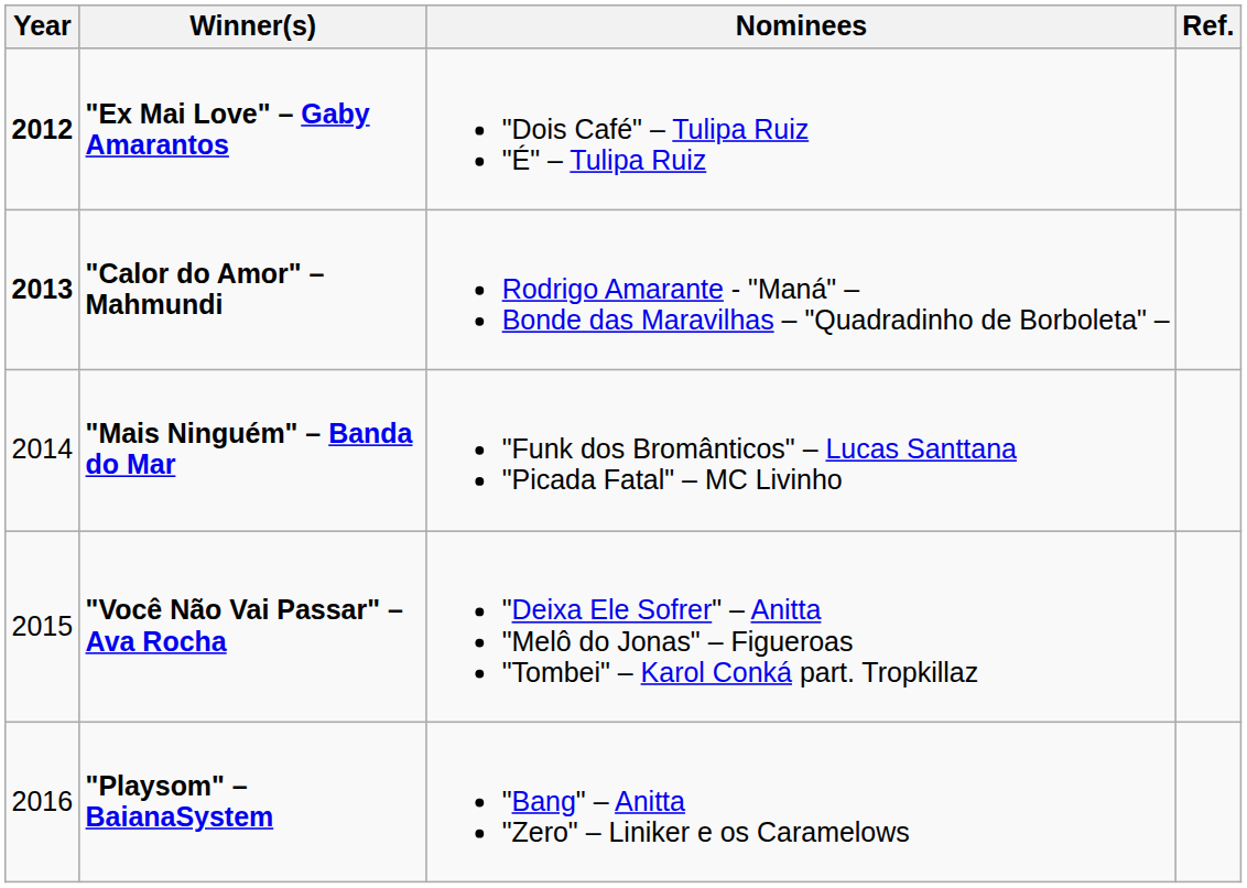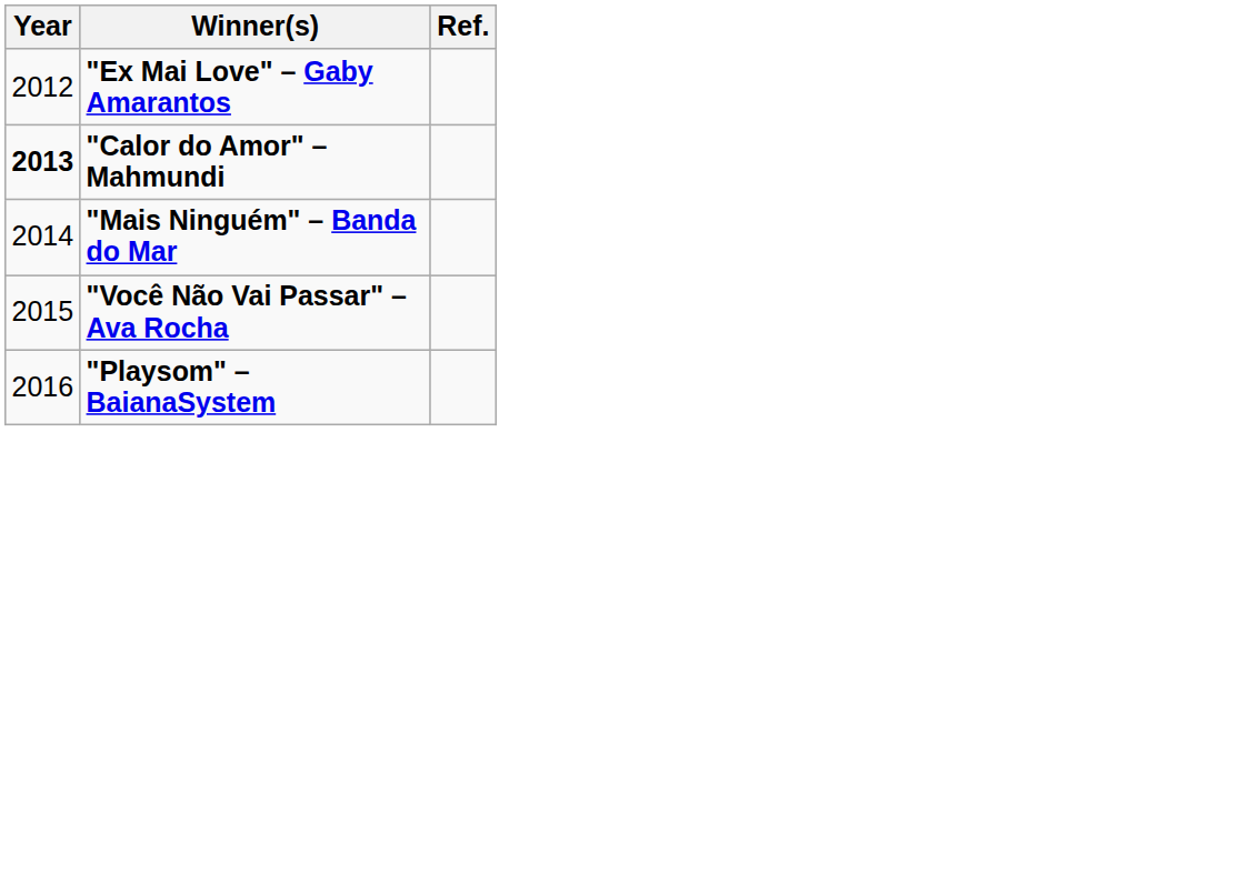 <table class="wikitable sortable">
 <tr>
 <th style="width:5px;">Year</th>
 <th style="width:195px;"><strong>Winner(s)</strong></th>
-<th class="unsortable"><strong>Nominees</strong></th>
 <th class="unsortable">Ref.</th>
 </tr>
 <tr>
-<td align="center"><strong>2012</strong></td>
+<td align="center">2012</td>
 <td><strong>"Ex Mai Love" – <a href='#'>Gaby Amarantos</a></strong></td>
-<td><br><ul><li>"Dois Café" – <a href='#'>Tulipa Ruiz</a></li><li>"É" – <a href='#'>Tulipa Ruiz</a></li></ul></td>
 <td></td>
 </tr>
 <tr>
 <td align="center"><strong>2013</strong></td>
 <td><strong>"Calor do Amor" – Mahmundi</strong></td>
-<td><br><ul><li><a href='#'>Rodrigo Amarante</a> - "Maná" –</li><li><a href='#'>Bonde das Maravilhas</a> – "Quadradinho de Borboleta" –</li></ul></td>
 <td></td>
 </tr>
 <tr>
 <td align="center">2014</td>
 <td><strong>"Mais Ninguém" – <a href='#'>Banda do Mar</a></strong></td>
-<td><br><ul><li>"Funk dos Bromânticos" – <a href='#'>Lucas Santtana</a></li><li>"Picada Fatal" – MC Livinho</li></ul></td>
 <td></td>
 </tr>
 <tr>
 <td align="center">2015</td>
 <td><strong>"Você Não Vai Passar" – <a href='#'>Ava Rocha</a></strong></td>
-<td><br><ul><li>"<a href='#'>Deixa Ele Sofrer</a>" – <a href='#'>Anitta</a></li><li>"Melô do Jonas" – Figueroas</li><li>"Tombei" – <a href='#'>Karol Conká</a> part. Tropkillaz</li></ul></td>
 <td></td>
 </tr>
 <tr>
 <td align="center">2016</td>
 <td><strong>"Playsom" – <a href='#'>BaianaSystem</a></strong></td>
-<td><br><ul><li>"<a href='#'>Bang</a>" – <a href='#'>Anitta</a></li><li>"Zero" – Liniker e os Caramelows</li></ul></td>
 <td></td>
 </tr>
 </table>
